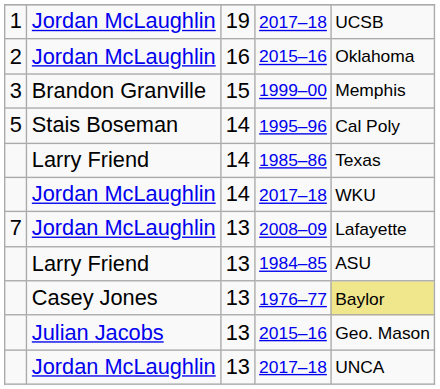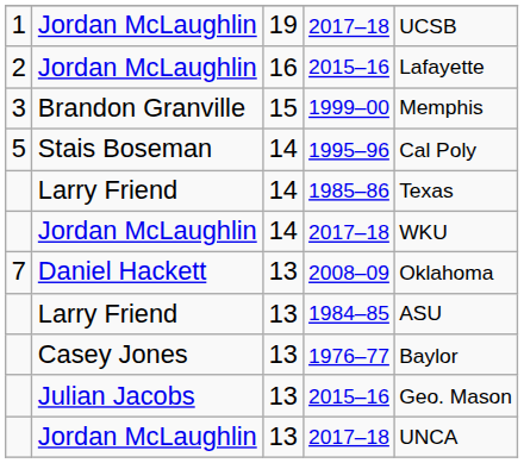 <table class="wikitable">
 <tr>
 </tr>
 <tr>
 <td>1</td>
 <td><a href='#'>Jordan McLaughlin</a></td>
 <td>19</td>
 <td style="font-size:80%;"><a href='#'>2017–18</a></td>
 <td style="font-size:80%;">UCSB</td>
 </tr>
 <tr>
 <td>2</td>
 <td><a href='#'>Jordan McLaughlin</a></td>
 <td>16</td>
 <td style="font-size:80%;"><a href='#'>2015–16</a></td>
-<td style="font-size:80%;">Oklahoma</td>
+<td style="font-size:80%;">Lafayette</td>
 </tr>
 <tr>
 <td>3</td>
 <td>Brandon Granville</td>
 <td>15</td>
 <td style="font-size:80%;"><a href='#'>1999–00</a></td>
 <td style="font-size:80%;">Memphis</td>
 </tr>
 <tr>
 <td>5</td>
 <td>Stais Boseman</td>
 <td>14</td>
 <td style="font-size:80%;"><a href='#'>1995–96</a></td>
 <td style="font-size:80%;">Cal Poly</td>
 </tr>
 <tr>
 <td></td>
 <td>Larry Friend</td>
 <td>14</td>
 <td style="font-size:80%;"><a href='#'>1985–86</a></td>
 <td style="font-size:80%;">Texas</td>
 </tr>
 <tr>
 <td></td>
 <td><a href='#'>Jordan McLaughlin</a></td>
 <td>14</td>
 <td style="font-size:80%;"><a href='#'>2017–18</a></td>
 <td style="font-size:80%;">WKU</td>
 </tr>
 <tr>
 <td>7</td>
-<td><a href='#'>Jordan McLaughlin</a></td>
+<td><a href='#'>Daniel Hackett</a></td>
 <td>13</td>
 <td style="font-size:80%;"><a href='#'>2008–09</a></td>
-<td style="font-size:80%;">Lafayette</td>
+<td style="font-size:80%;">Oklahoma</td>
 </tr>
 <tr>
 <td></td>
 <td>Larry Friend</td>
 <td>13</td>
 <td style="font-size:80%;"><a href='#'>1984–85</a></td>
 <td style="font-size:80%;">ASU</td>
 </tr>
 <tr>
 <td></td>
 <td>Casey Jones</td>
 <td>13</td>
 <td style="font-size:80%;"><a href='#'>1976–77</a></td>
-<td style="background: khaki; font-size:80%;">Baylor</td>
+<td style="font-size:80%;">Baylor</td>
 </tr>
 <tr>
 <td></td>
 <td><a href='#'>Julian Jacobs</a></td>
 <td>13</td>
 <td style="font-size:80%;"><a href='#'>2015–16</a></td>
 <td style="font-size:80%;">Geo. Mason</td>
 </tr>
 <tr>
 <td></td>
 <td><a href='#'>Jordan McLaughlin</a></td>
 <td>13</td>
 <td style="font-size:80%;"><a href='#'>2017–18</a></td>
 <td style="font-size:80%;">UNCA</td>
 </tr>
 </table>
